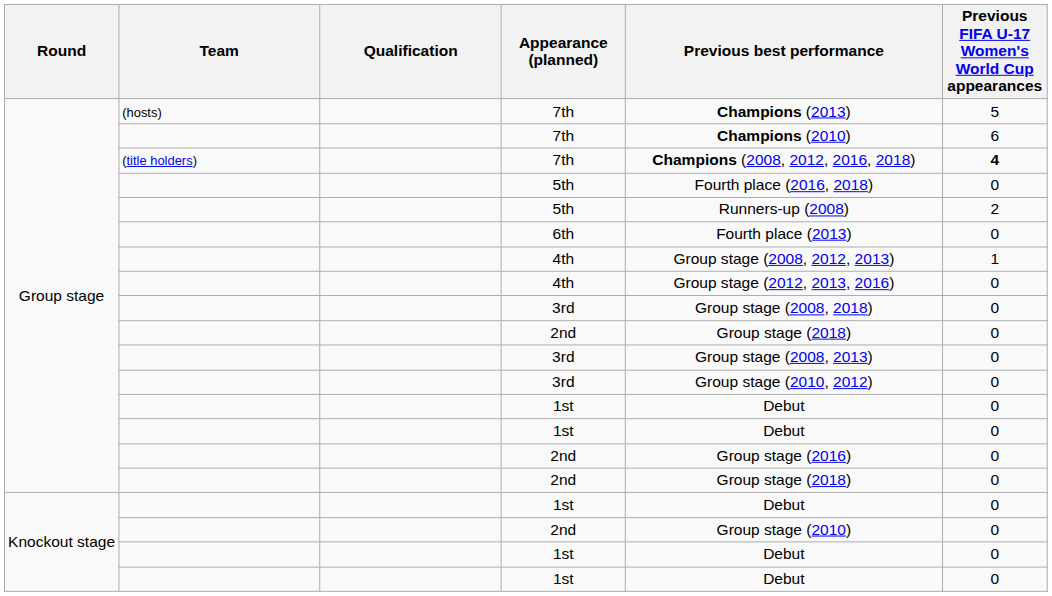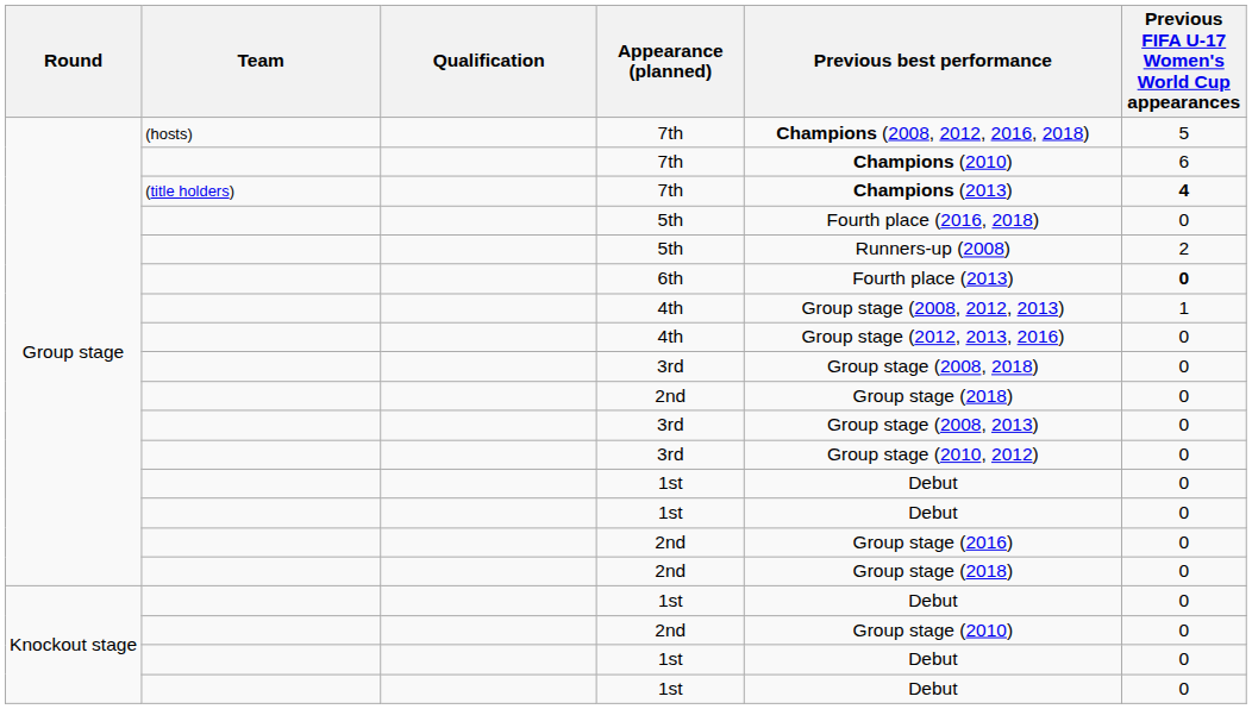 <table class="wikitable sortable">
 <tr>
 <th>Round</th>
 <th width=200px>Team</th>
 <th width=180px>Qualification</th>
 <th width=120px data-sort-type="number">Appearance<br>(planned)</th>
 <th width=320px>Previous best performance</th>
 <th width=100px>Previous <a href='#'>FIFA U-17 Women's World Cup</a> appearances</th>
 </tr>
 <tr>
 <td align=center rowspan=16>Group stage</td>
 <td align=left> <small>(hosts)</small></td>
 <td align=center></td>
 <td align=center>7th</td>
-<td align=center><strong>Champions</strong> (<a href='#'>2013</a>)</td>
+<td align=center><strong>Champions</strong> (<a href='#'>2008</a>, <a href='#'>2012</a>, <a href='#'>2016</a>, <a href='#'>2018</a>)</td>
 <td align=center>5</td>
 </tr>
 <tr>
 <td align=left></td>
 <td align=center></td>
 <td align=center>7th</td>
 <td align=center><strong>Champions</strong> (<a href='#'>2010</a>)</td>
 <td align=center>6</td>
 </tr>
 <tr>
 <td align=left> <small>(<a href='#'>title holders</a>)</small></td>
 <td align=center></td>
 <td align=center>7th</td>
-<td align=center><strong>Champions</strong> (<a href='#'>2008</a>, <a href='#'>2012</a>, <a href='#'>2016</a>, <a href='#'>2018</a>)</td>
+<td align=center><strong>Champions</strong> (<a href='#'>2013</a>)</td>
 <td align=center><strong>4</strong></td>
 </tr>
 <tr>
 <td align=left></td>
 <td align=center></td>
 <td align=center>5th</td>
 <td align=center>Fourth place (<a href='#'>2016</a>, <a href='#'>2018</a>)</td>
 <td align=center>0</td>
 </tr>
 <tr>
 <td align=left></td>
 <td align=center></td>
 <td align=center>5th</td>
 <td align=center>Runners-up (<a href='#'>2008</a>)</td>
 <td align=center>2</td>
 </tr>
 <tr>
 <td align=left></td>
 <td align=center></td>
 <td align=center>6th</td>
 <td align=center>Fourth place (<a href='#'>2013</a>)</td>
-<td align=center>0</td>
+<td align=center><strong>0</strong></td>
 </tr>
 <tr>
 <td align=left></td>
 <td align=center></td>
 <td align=center>4th</td>
 <td align=center>Group stage (<a href='#'>2008</a>, <a href='#'>2012</a>, <a href='#'>2013</a>)</td>
 <td align=center>1</td>
 </tr>
 <tr>
 <td align=left></td>
 <td align=center></td>
 <td align=center>4th</td>
 <td align=center>Group stage (<a href='#'>2012</a>, <a href='#'>2013</a>, <a href='#'>2016</a>)</td>
 <td align=center>0</td>
 </tr>
 <tr>
 <td align=left></td>
 <td align=center></td>
 <td align=center>3rd</td>
 <td align=center>Group stage (<a href='#'>2008</a>, <a href='#'>2018</a>)</td>
 <td align=center>0</td>
 </tr>
 <tr>
 <td align=left></td>
 <td align=center></td>
 <td align=center>2nd</td>
 <td align=center>Group stage (<a href='#'>2018</a>)</td>
 <td align=center>0</td>
 </tr>
 <tr>
 <td align=left></td>
 <td align=center></td>
 <td align=center>3rd</td>
 <td align=center>Group stage (<a href='#'>2008</a>, <a href='#'>2013</a>)</td>
 <td align=center>0</td>
 </tr>
 <tr>
 <td align=left></td>
 <td align=center></td>
 <td align=center>3rd</td>
 <td align=center>Group stage (<a href='#'>2010</a>, <a href='#'>2012</a>)</td>
 <td align=center>0</td>
 </tr>
 <tr>
 <td align=left></td>
 <td align=center></td>
 <td align=center>1st</td>
 <td align=center>Debut</td>
 <td align=center>0</td>
 </tr>
 <tr>
 <td align=left></td>
 <td align=center></td>
 <td align=center>1st</td>
 <td align=center>Debut</td>
 <td align=center>0</td>
 </tr>
 <tr>
 <td align=left></td>
 <td align=center></td>
 <td align=center>2nd</td>
 <td align=center>Group stage (<a href='#'>2016</a>)</td>
 <td align=center>0</td>
 </tr>
 <tr>
 <td align=left></td>
 <td align=center></td>
 <td align=center>2nd</td>
 <td align=center>Group stage (<a href='#'>2018</a>)</td>
 <td align=center>0</td>
 </tr>
 <tr>
 <td align=center rowspan=4>Knockout stage</td>
 <td align=left></td>
 <td align=center></td>
 <td align=center>1st</td>
 <td align=center>Debut</td>
 <td align=center>0</td>
 </tr>
 <tr>
 <td align=left></td>
 <td align=center></td>
 <td align=center>2nd</td>
 <td align=center>Group stage (<a href='#'>2010</a>)</td>
 <td align=center>0</td>
 </tr>
 <tr>
 <td align=left></td>
 <td align=center></td>
 <td align=center>1st</td>
 <td align=center>Debut</td>
 <td align=center>0</td>
 </tr>
 <tr>
 <td align=left></td>
 <td align=center></td>
 <td align=center>1st</td>
 <td align=center>Debut</td>
 <td align=center>0</td>
 </tr>
 </table>
